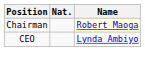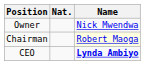 <table Class="wikitable" style="text-align: center;">
 <tr>
 <th>Position</th>
 <th>Nat.</th>
 <th>Name</th>
+</tr>
+<tr>
+<td>Owner</td>
+<td></td>
+<td><a href='#'>Nick Mwendwa</a></td>
 </tr>
 <tr>
 <td>Chairman</td>
 <td></td>
 <td style="background: lightyellow;"><a href='#'>Robert Maoga</a></td>
 </tr>
 <tr>
 <td>CEO</td>
 <td></td>
-<td><a href='#'>Lynda Ambiyo</a></td>
+<td><strong><a href='#'>Lynda Ambiyo</a></strong></td>
 </tr>
 </table>
